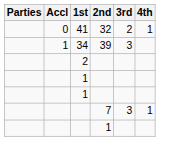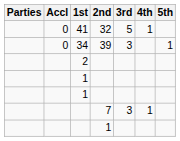 <table class="wikitable" style="text-align:right;">
 <tr>
 <th style="text-align:left;">Parties</th>
 <th>Accl</th>
 <th>1st</th>
 <th>2nd</th>
 <th>3rd</th>
 <th>4th</th>
+<th>5th</th>
 </tr>
 <tr>
 <td style="text-align:left;"></td>
 <td>0</td>
 <td>41</td>
 <td>32</td>
-<td>2</td>
+<td>5</td>
 <td>1</td>
+<td></td>
 </tr>
 <tr>
 <td style="text-align:left;"></td>
-<td>1</td>
+<td>0</td>
 <td>34</td>
 <td>39</td>
 <td>3</td>
 <td></td>
+<td>1</td>
 </tr>
 <tr>
 <td style="text-align:left;"></td>
 <td></td>
 <td>2</td>
+<td></td>
 <td></td>
 <td></td>
 <td></td>
 </tr>
 <tr>
 <td style="text-align:left;"></td>
 <td></td>
 <td>1</td>
 <td></td>
 <td></td>
 <td></td>
+<td></td>
 </tr>
 <tr>
 <td style="text-align:left;"></td>
 <td></td>
 <td>1</td>
+<td></td>
 <td></td>
 <td></td>
 <td></td>
 </tr>
 <tr>
 <td style="text-align:left;"></td>
 <td></td>
 <td></td>
 <td>7</td>
 <td>3</td>
 <td>1</td>
+<td></td>
 </tr>
 <tr>
 <td style="text-align:left;"></td>
 <td></td>
 <td></td>
 <td>1</td>
 <td></td>
 <td></td>
+<td></td>
 </tr>
 </table>
